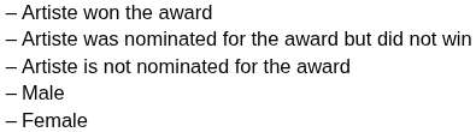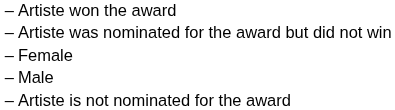 <table>
 <tr>
 <td> –</td>
 <td>Artiste won the award</td>
 </tr>
 <tr>
 <td> –</td>
 <td>Artiste was nominated for the award but did not win</td>
 </tr>
 <tr>
 <td> –</td>
-<td>Artiste is not nominated for the award</td>
+<td>Female</td>
 </tr>
 <tr>
 <td> –</td>
 <td>Male</td>
 </tr>
 <tr>
 <td> –</td>
-<td>Female</td>
+<td>Artiste is not nominated for the award</td>
 </tr>
 <tr>
 </tr>
 </table>
